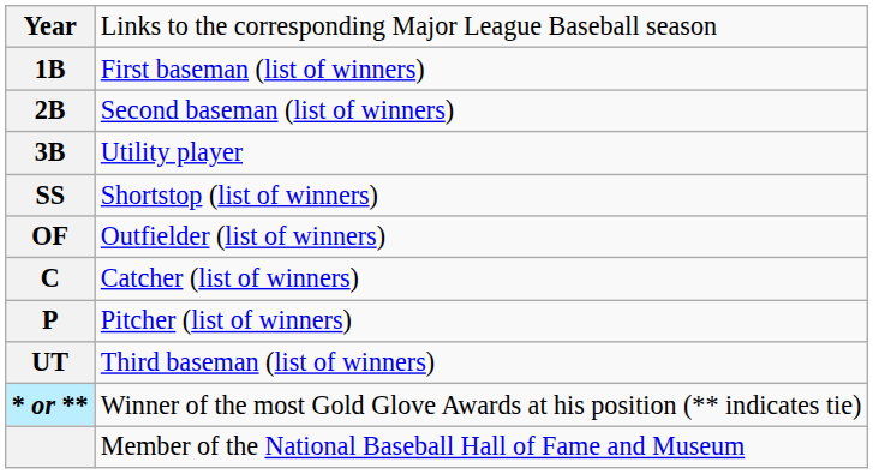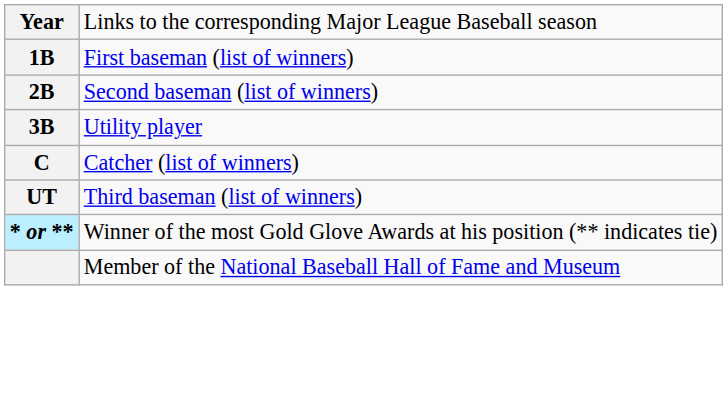 <table class="wikitable">
 <tr>
 <th scope="row">Year</th>
 <td>Links to the corresponding Major League Baseball season</td>
 </tr>
 <tr>
 <th scope="row">1B</th>
 <td><a href='#'>First baseman</a> (<a href='#'>list of winners</a>)</td>
 </tr>
 <tr>
 <th scope="row">2B</th>
 <td><a href='#'>Second baseman</a> (<a href='#'>list of winners</a>)</td>
 </tr>
 <tr>
 <th scope="row">3B</th>
 <td><a href='#'>Utility player</a> </td>
 </tr>
 <tr>
-<th scope="row">SS</th>
-<td><a href='#'>Shortstop</a> (<a href='#'>list of winners</a>)</td>
-</tr>
-<tr>
-<th scope="row">OF</th>
-<td><a href='#'>Outfielder</a> (<a href='#'>list of winners</a>)</td>
-</tr>
-<tr>
 <th scope="row">C</th>
 <td><a href='#'>Catcher</a> (<a href='#'>list of winners</a>)</td>
-</tr>
-<tr>
-<th scope="row">P</th>
-<td><a href='#'>Pitcher</a> (<a href='#'>list of winners</a>)</td>
 </tr>
 <tr>
 <th scope="row">UT</th>
 <td><a href='#'>Third baseman</a> (<a href='#'>list of winners</a>)</td>
 </tr>
 <tr>
 <th scope="row" style="background:#bef;">* <em>or</em> **</th>
 <td>Winner of the most Gold Glove Awards at his position (** indicates tie)</td>
 </tr>
 <tr>
 <th scope="row"></th>
 <td>Member of the <a href='#'>National Baseball Hall of Fame and Museum</a></td>
 </tr>
 </table>
